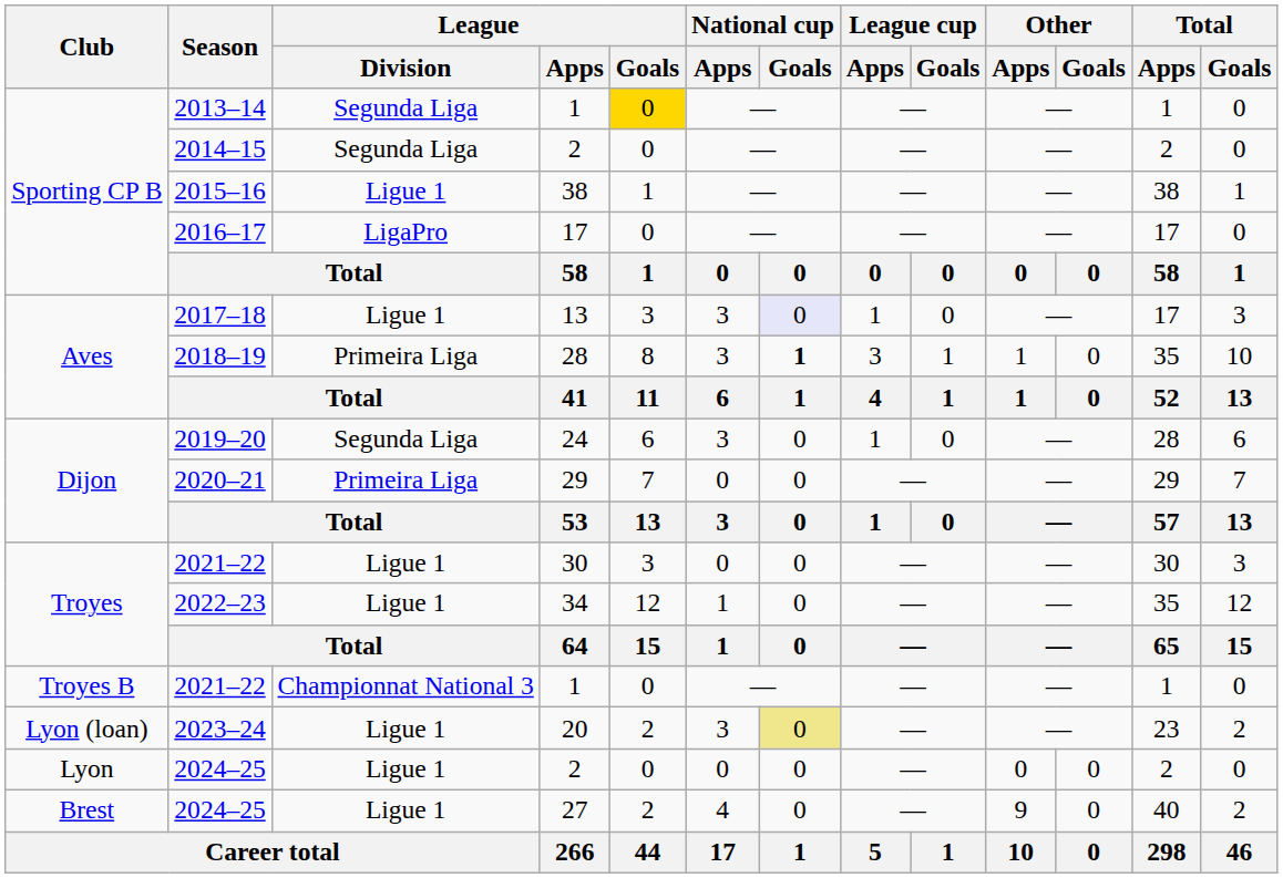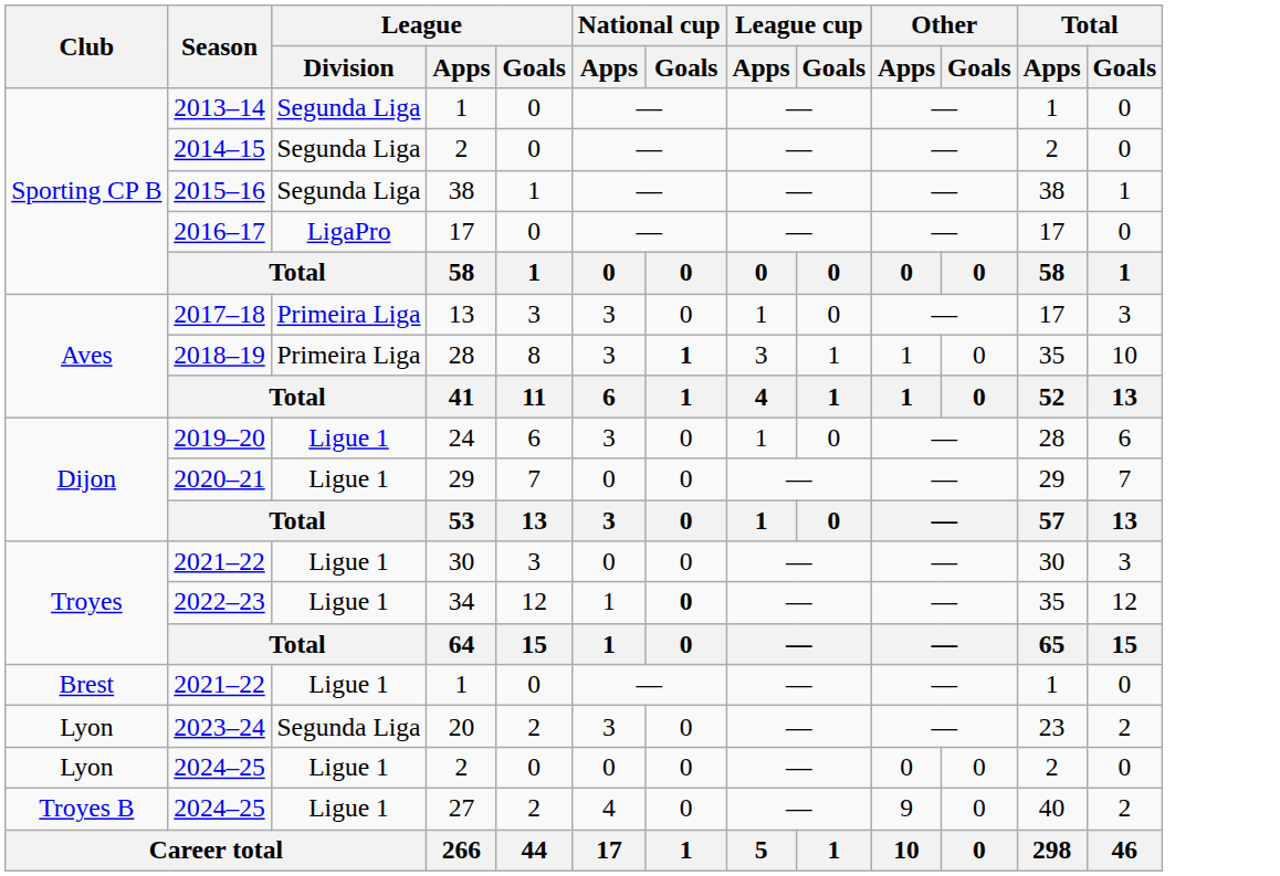 <table class=wikitable style="text-align: center;">
 <tr>
 <th rowspan="2">Club</th>
 <th rowspan="2">Season</th>
 <th colspan="3">League</th>
 <th colspan="2">National cup</th>
 <th colspan="2">League cup</th>
 <th colspan="2">Other</th>
 <th colspan="2">Total</th>
 </tr>
 <tr>
 <th>Division</th>
 <th>Apps</th>
 <th>Goals</th>
 <th>Apps</th>
 <th>Goals</th>
 <th>Apps</th>
 <th>Goals</th>
 <th>Apps</th>
 <th>Goals</th>
 <th>Apps</th>
 <th>Goals</th>
 </tr>
 <tr>
 <td rowspan="5"><a href='#'>Sporting CP B</a></td>
 <td><a href='#'>2013–14</a></td>
 <td><a href='#'>Segunda Liga</a></td>
 <td>1</td>
-<td style="background: gold;">0</td>
+<td>0</td>
 <td colspan=2>—</td>
 <td colspan=2>—</td>
 <td colspan=2>—</td>
 <td>1</td>
 <td>0</td>
 </tr>
 <tr>
 <td><a href='#'>2014–15</a></td>
 <td>Segunda Liga</td>
 <td>2</td>
 <td>0</td>
 <td colspan=2>—</td>
 <td colspan=2>—</td>
 <td colspan=2>—</td>
 <td>2</td>
 <td>0</td>
 </tr>
 <tr>
 <td><a href='#'>2015–16</a></td>
-<td><a href='#'>Ligue 1</a></td>
+<td>Segunda Liga</td>
 <td>38</td>
 <td>1</td>
 <td colspan=2>—</td>
 <td colspan=2>—</td>
 <td colspan=2>—</td>
 <td>38</td>
 <td>1</td>
 </tr>
 <tr>
 <td><a href='#'>2016–17</a></td>
 <td><a href='#'>LigaPro</a></td>
 <td>17</td>
 <td>0</td>
 <td colspan=2>—</td>
 <td colspan=2>—</td>
 <td colspan=2>—</td>
 <td>17</td>
 <td>0</td>
 </tr>
 <tr>
 <th colspan=2>Total</th>
 <th>58</th>
 <th>1</th>
 <th>0</th>
 <th>0</th>
 <th>0</th>
 <th>0</th>
 <th>0</th>
 <th>0</th>
 <th>58</th>
 <th>1</th>
 </tr>
 <tr>
 <td rowspan="3"><a href='#'>Aves</a></td>
 <td><a href='#'>2017–18</a></td>
-<td>Ligue 1</td>
+<td><a href='#'>Primeira Liga</a></td>
 <td>13</td>
 <td>3</td>
 <td>3</td>
-<td style="background: lavender;">0</td>
+<td>0</td>
 <td>1</td>
 <td>0</td>
 <td colspan=2>—</td>
 <td>17</td>
 <td>3</td>
 </tr>
 <tr>
 <td><a href='#'>2018–19</a></td>
 <td>Primeira Liga</td>
 <td>28</td>
 <td>8</td>
 <td>3</td>
 <td><strong>1</strong></td>
 <td>3</td>
 <td>1</td>
 <td>1</td>
 <td>0</td>
 <td>35</td>
 <td>10</td>
 </tr>
 <tr>
 <th colspan=2>Total</th>
 <th>41</th>
 <th>11</th>
 <th>6</th>
 <th>1</th>
 <th>4</th>
 <th>1</th>
 <th>1</th>
 <th>0</th>
 <th>52</th>
 <th>13</th>
 </tr>
 <tr>
 <td rowspan="3"><a href='#'>Dijon</a></td>
 <td><a href='#'>2019–20</a></td>
-<td>Segunda Liga</td>
+<td><a href='#'>Ligue 1</a></td>
 <td>24</td>
 <td>6</td>
 <td>3</td>
 <td>0</td>
 <td>1</td>
 <td>0</td>
 <td colspan=2>—</td>
 <td>28</td>
 <td>6</td>
 </tr>
 <tr>
 <td><a href='#'>2020–21</a></td>
-<td><a href='#'>Primeira Liga</a></td>
+<td>Ligue 1</td>
 <td>29</td>
 <td>7</td>
 <td>0</td>
 <td>0</td>
 <td colspan=2>—</td>
 <td colspan=2>—</td>
 <td>29</td>
 <td>7</td>
 </tr>
 <tr>
 <th colspan=2>Total</th>
 <th>53</th>
 <th>13</th>
 <th>3</th>
 <th>0</th>
 <th>1</th>
 <th>0</th>
 <th colspan=2>—</th>
 <th>57</th>
 <th>13</th>
 </tr>
 <tr>
 <td rowspan="3"><a href='#'>Troyes</a></td>
 <td><a href='#'>2021–22</a></td>
 <td>Ligue 1</td>
 <td>30</td>
 <td>3</td>
 <td>0</td>
 <td>0</td>
 <td colspan=2>—</td>
 <td colspan=2>—</td>
 <td>30</td>
 <td>3</td>
 </tr>
 <tr>
 <td><a href='#'>2022–23</a></td>
 <td>Ligue 1</td>
 <td>34</td>
 <td>12</td>
 <td>1</td>
-<td>0</td>
+<td><strong>0</strong></td>
 <td colspan=2>—</td>
 <td colspan=2>—</td>
 <td>35</td>
 <td>12</td>
 </tr>
 <tr>
 <th colspan=2>Total</th>
 <th>64</th>
 <th>15</th>
 <th>1</th>
 <th>0</th>
 <th colspan=2>—</th>
 <th colspan=2>—</th>
 <th>65</th>
 <th>15</th>
 </tr>
 <tr>
-<td><a href='#'>Troyes B</a></td>
+<td><a href='#'>Brest</a></td>
 <td><a href='#'>2021–22</a></td>
-<td><a href='#'>Championnat National 3</a></td>
+<td>Ligue 1</td>
 <td>1</td>
 <td>0</td>
 <td colspan=2>—</td>
 <td colspan=2>—</td>
 <td colspan=2>—</td>
 <td>1</td>
 <td>0</td>
 </tr>
 <tr>
-<td><a href='#'>Lyon</a> (loan)</td>
+<td>Lyon</td>
 <td><a href='#'>2023–24</a></td>
-<td>Ligue 1</td>
+<td>Segunda Liga</td>
 <td>20</td>
 <td>2</td>
 <td>3</td>
-<td style="background: khaki;">0</td>
+<td>0</td>
 <td colspan=2>—</td>
 <td colspan=2>—</td>
 <td>23</td>
 <td>2</td>
 </tr>
 <tr>
 <td>Lyon</td>
 <td><a href='#'>2024–25</a></td>
 <td>Ligue 1</td>
 <td>2</td>
 <td>0</td>
 <td>0</td>
 <td>0</td>
 <td colspan="2">—</td>
 <td>0</td>
 <td>0</td>
 <td>2</td>
 <td>0</td>
 </tr>
 <tr>
-<td><a href='#'>Brest</a></td>
+<td><a href='#'>Troyes B</a></td>
 <td><a href='#'>2024–25</a></td>
 <td>Ligue 1</td>
 <td>27</td>
 <td>2</td>
 <td>4</td>
 <td>0</td>
 <td colspan="2">—</td>
 <td>9</td>
 <td>0</td>
 <td>40</td>
 <td>2</td>
 </tr>
 <tr>
 <th colspan=3>Career total</th>
 <th>266</th>
 <th>44</th>
 <th>17</th>
 <th>1</th>
 <th>5</th>
 <th>1</th>
 <th>10</th>
 <th>0</th>
 <th>298</th>
 <th>46</th>
 </tr>
 </table>
